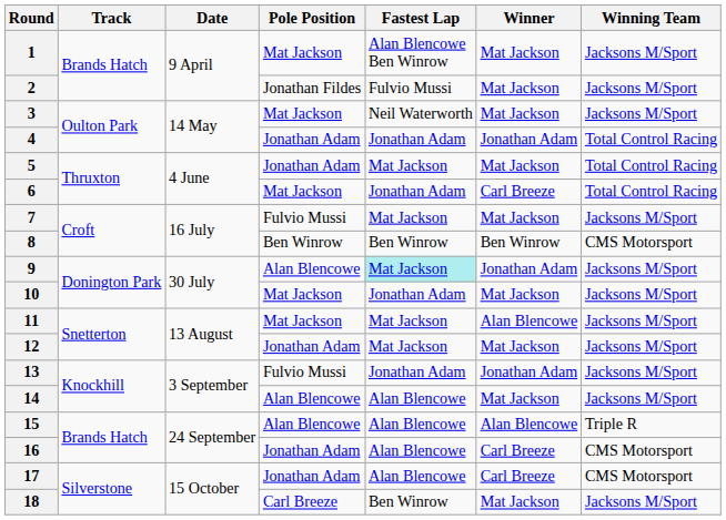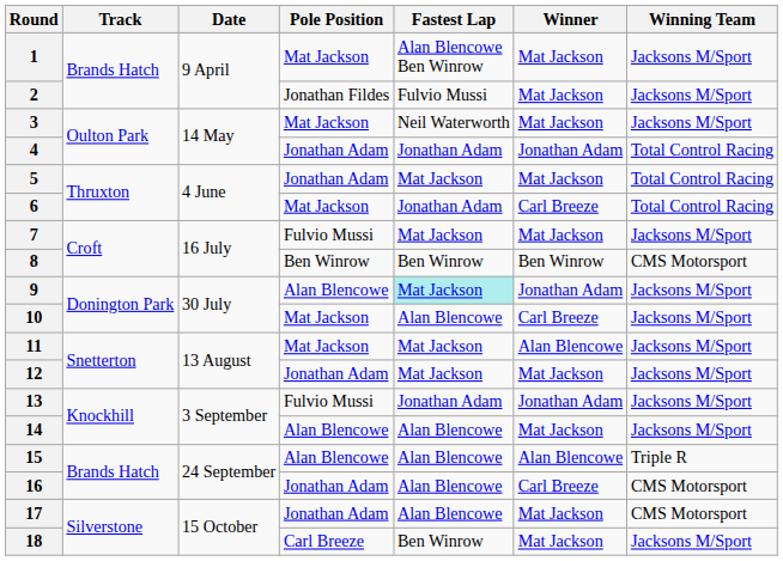 <table class="wikitable" style="font-size: 85%">
 <tr>
 <th>Round</th>
 <th>Track</th>
 <th>Date</th>
 <th>Pole Position</th>
 <th>Fastest Lap</th>
 <th>Winner</th>
 <th>Winning Team</th>
 </tr>
 <tr>
 <th>1</th>
 <td rowspan=2><a href='#'>Brands Hatch</a></td>
 <td rowspan=2>9 April</td>
 <td> <a href='#'>Mat Jackson</a></td>
 <td> <a href='#'>Alan Blencowe</a><br> Ben Winrow</td>
 <td> <a href='#'>Mat Jackson</a></td>
 <td><a href='#'>Jacksons M/Sport</a></td>
 </tr>
 <tr>
 <th>2</th>
 <td> Jonathan Fildes</td>
 <td> Fulvio Mussi</td>
 <td> <a href='#'>Mat Jackson</a></td>
 <td><a href='#'>Jacksons M/Sport</a></td>
 </tr>
 <tr>
 <th>3</th>
 <td rowspan=2><a href='#'>Oulton Park</a></td>
 <td rowspan=2>14 May</td>
 <td> <a href='#'>Mat Jackson</a></td>
 <td> Neil Waterworth</td>
 <td> <a href='#'>Mat Jackson</a></td>
 <td><a href='#'>Jacksons M/Sport</a></td>
 </tr>
 <tr>
 <th>4</th>
 <td> <a href='#'>Jonathan Adam</a></td>
 <td> <a href='#'>Jonathan Adam</a></td>
 <td> <a href='#'>Jonathan Adam</a></td>
 <td><a href='#'>Total Control Racing</a></td>
 </tr>
 <tr>
 <th>5</th>
 <td rowspan=2><a href='#'>Thruxton</a></td>
 <td rowspan=2>4 June</td>
 <td> <a href='#'>Jonathan Adam</a></td>
 <td> <a href='#'>Mat Jackson</a></td>
 <td> <a href='#'>Mat Jackson</a></td>
 <td><a href='#'>Total Control Racing</a></td>
 </tr>
 <tr>
 <th>6</th>
 <td> <a href='#'>Mat Jackson</a></td>
 <td> <a href='#'>Jonathan Adam</a></td>
 <td> <a href='#'>Carl Breeze</a></td>
 <td><a href='#'>Total Control Racing</a></td>
 </tr>
 <tr>
 <th>7</th>
 <td rowspan=2><a href='#'>Croft</a></td>
 <td rowspan=2>16 July</td>
 <td> Fulvio Mussi</td>
 <td> <a href='#'>Mat Jackson</a></td>
 <td> <a href='#'>Mat Jackson</a></td>
 <td><a href='#'>Jacksons M/Sport</a></td>
 </tr>
 <tr>
 <th>8</th>
 <td> Ben Winrow</td>
 <td> Ben Winrow</td>
 <td> Ben Winrow</td>
 <td>CMS Motorsport</td>
 </tr>
 <tr>
 <th>9</th>
 <td rowspan=2><a href='#'>Donington Park</a></td>
 <td rowspan=2>30 July</td>
 <td> <a href='#'>Alan Blencowe</a></td>
 <td style="background: paleturquoise;"> <a href='#'>Mat Jackson</a></td>
 <td> <a href='#'>Jonathan Adam</a></td>
 <td><a href='#'>Jacksons M/Sport</a></td>
 </tr>
 <tr>
 <th>10</th>
 <td> <a href='#'>Mat Jackson</a></td>
-<td> <a href='#'>Jonathan Adam</a></td>
-<td> <a href='#'>Mat Jackson</a></td>
+<td> <a href='#'>Alan Blencowe</a></td>
+<td> <a href='#'>Carl Breeze</a></td>
 <td><a href='#'>Jacksons M/Sport</a></td>
 </tr>
 <tr>
 <th>11</th>
 <td rowspan=2><a href='#'>Snetterton</a></td>
 <td rowspan=2>13 August</td>
 <td> <a href='#'>Mat Jackson</a></td>
 <td> <a href='#'>Mat Jackson</a></td>
 <td> <a href='#'>Alan Blencowe</a></td>
 <td><a href='#'>Jacksons M/Sport</a></td>
 </tr>
 <tr>
 <th>12</th>
 <td> <a href='#'>Jonathan Adam</a></td>
 <td> <a href='#'>Mat Jackson</a></td>
 <td> <a href='#'>Mat Jackson</a></td>
 <td><a href='#'>Jacksons M/Sport</a></td>
 </tr>
 <tr>
 <th>13</th>
 <td rowspan=2><a href='#'>Knockhill</a></td>
 <td rowspan=2>3 September</td>
 <td> Fulvio Mussi</td>
 <td> <a href='#'>Jonathan Adam</a></td>
 <td> <a href='#'>Jonathan Adam</a></td>
 <td><a href='#'>Jacksons M/Sport</a></td>
 </tr>
 <tr>
 <th>14</th>
 <td> <a href='#'>Alan Blencowe</a></td>
 <td> <a href='#'>Alan Blencowe</a></td>
 <td> <a href='#'>Mat Jackson</a></td>
 <td><a href='#'>Jacksons M/Sport</a></td>
 </tr>
 <tr>
 <th>15</th>
 <td rowspan=2><a href='#'>Brands Hatch</a></td>
 <td rowspan=2>24 September</td>
 <td> <a href='#'>Alan Blencowe</a></td>
 <td> <a href='#'>Alan Blencowe</a></td>
 <td> <a href='#'>Alan Blencowe</a></td>
 <td>Triple R</td>
 </tr>
 <tr>
 <th>16</th>
 <td> <a href='#'>Jonathan Adam</a></td>
 <td> <a href='#'>Alan Blencowe</a></td>
 <td> <a href='#'>Carl Breeze</a></td>
 <td>CMS Motorsport</td>
 </tr>
 <tr>
 <th>17</th>
 <td rowspan=2><a href='#'>Silverstone</a></td>
 <td rowspan=2>15 October</td>
 <td> <a href='#'>Jonathan Adam</a></td>
 <td> <a href='#'>Alan Blencowe</a></td>
-<td> <a href='#'>Carl Breeze</a></td>
+<td> <a href='#'>Mat Jackson</a></td>
 <td>CMS Motorsport</td>
 </tr>
 <tr>
 <th>18</th>
 <td> <a href='#'>Carl Breeze</a></td>
 <td> Ben Winrow</td>
 <td> <a href='#'>Mat Jackson</a></td>
 <td><a href='#'>Jacksons M/Sport</a></td>
 </tr>
 </table>
